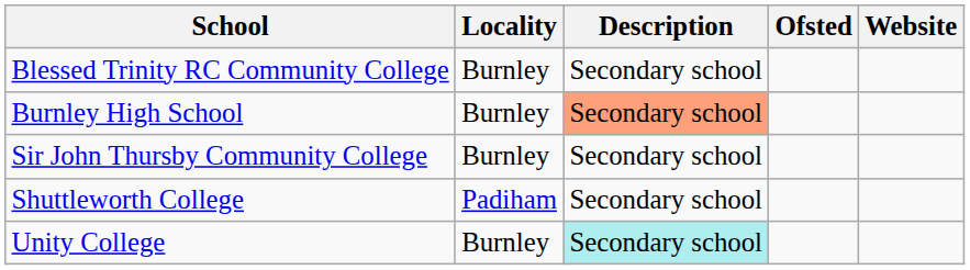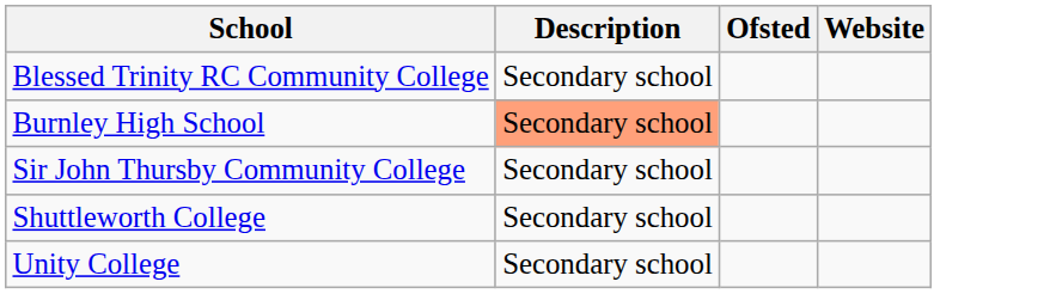 <table class="wikitable sortable">
 <tr>
 <th>School</th>
-<th>Locality</th>
 <th>Description</th>
 <th class="unsortable">Ofsted</th>
 <th class="unsortable">Website</th>
 </tr>
 <tr>
 <td><a href='#'>Blessed Trinity RC Community College</a></td>
-<td>Burnley</td>
 <td>Secondary school</td>
 <td></td>
 <td></td>
 </tr>
 <tr>
 <td><a href='#'>Burnley High School</a></td>
-<td>Burnley</td>
 <td style="background: lightsalmon;">Secondary school</td>
 <td></td>
 <td></td>
 </tr>
 <tr>
 <td><a href='#'>Sir John Thursby Community College</a></td>
-<td>Burnley</td>
 <td>Secondary school</td>
 <td></td>
 <td></td>
 </tr>
 <tr>
 <td><a href='#'>Shuttleworth College</a></td>
-<td><a href='#'>Padiham</a></td>
 <td>Secondary school</td>
 <td></td>
 <td></td>
 </tr>
 <tr>
 <td><a href='#'>Unity College</a></td>
-<td>Burnley</td>
-<td style="background: paleturquoise;">Secondary school</td>
+<td>Secondary school</td>
 <td></td>
 <td></td>
 </tr>
 </table>
